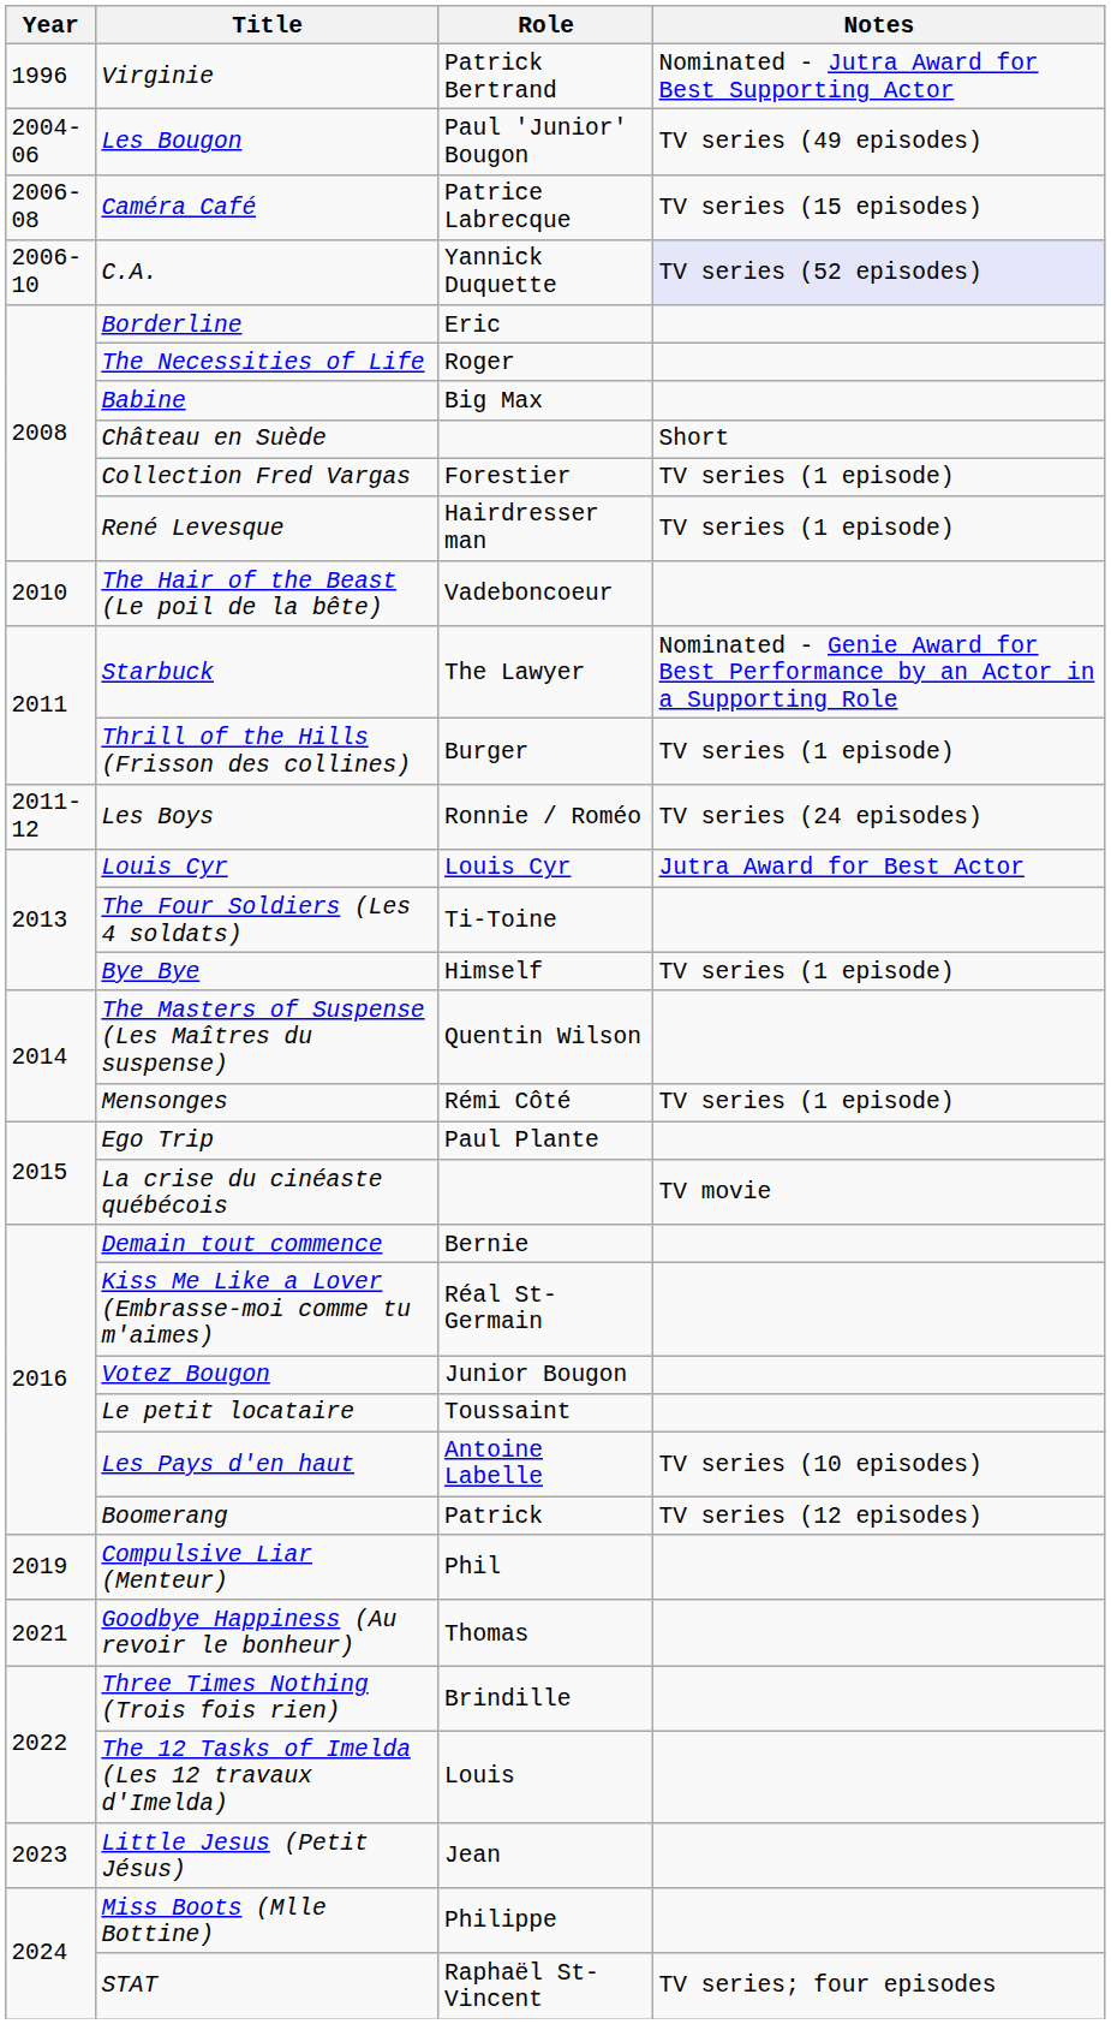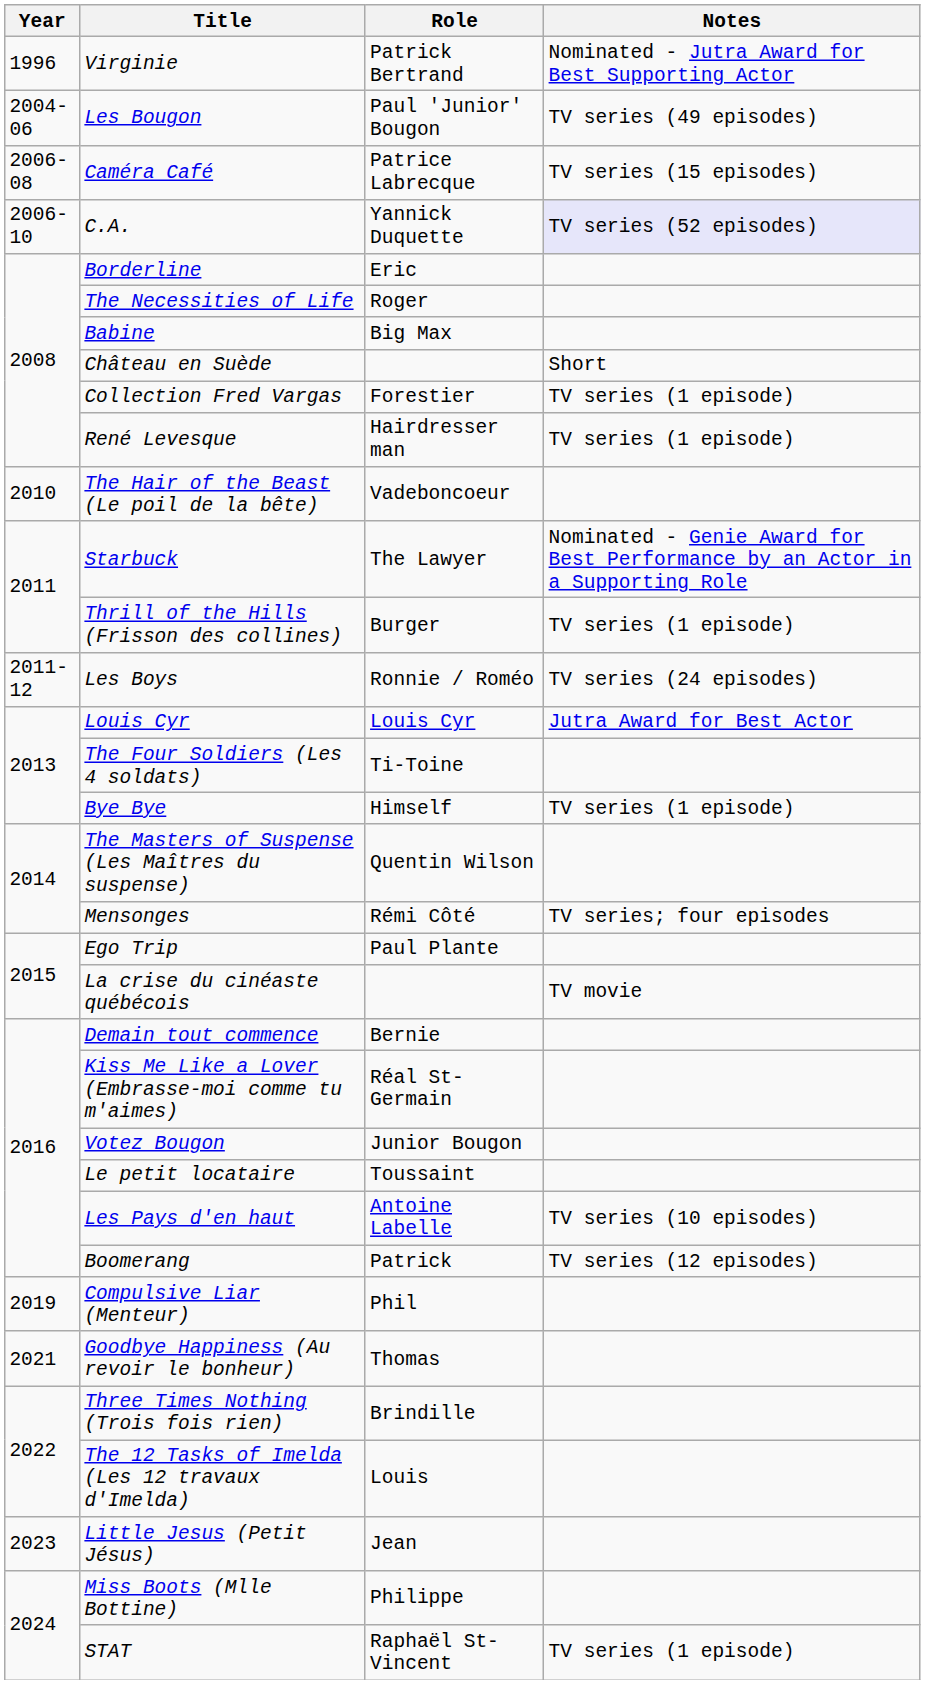 <table class="wikitable">
 <tr>
 <th>Year</th>
 <th>Title</th>
 <th>Role</th>
 <th>Notes</th>
 </tr>
 <tr>
 <td rowspan=1>1996</td>
 <td><em>Virginie</em></td>
 <td>Patrick Bertrand</td>
 <td>Nominated - <a href='#'>Jutra Award for Best Supporting Actor</a></td>
 </tr>
 <tr>
 <td rowspan=1>2004-06</td>
 <td><em><a href='#'>Les Bougon</a></em></td>
 <td>Paul 'Junior' Bougon</td>
 <td>TV series (49 episodes)</td>
 </tr>
 <tr>
 <td rowspan=1>2006-08</td>
 <td><em><a href='#'>Caméra Café</a></em></td>
 <td>Patrice Labrecque</td>
 <td>TV series (15 episodes)</td>
 </tr>
 <tr>
 <td rowspan=1>2006-10</td>
 <td><em>C.A.</em></td>
 <td>Yannick Duquette</td>
 <td style="background: lavender;">TV series (52 episodes)</td>
 </tr>
 <tr>
 <td rowspan=6>2008</td>
 <td><em><a href='#'>Borderline</a></em></td>
 <td>Eric</td>
 <td></td>
 </tr>
 <tr>
 <td><em><a href='#'>The Necessities of Life</a></em></td>
 <td>Roger</td>
 <td></td>
 </tr>
 <tr>
 <td><em><a href='#'>Babine</a></em></td>
 <td>Big Max</td>
 <td></td>
 </tr>
 <tr>
 <td><em>Château en Suède</em></td>
 <td></td>
 <td>Short</td>
 </tr>
 <tr>
 <td><em>Collection Fred Vargas</em></td>
 <td>Forestier</td>
 <td>TV series (1 episode)</td>
 </tr>
 <tr>
 <td><em>René Levesque</em></td>
 <td>Hairdresser man</td>
 <td>TV series (1 episode)</td>
 </tr>
 <tr>
 <td rowspan=1>2010</td>
 <td><em><a href='#'>The Hair of the Beast</a> (Le poil de la bête)</em></td>
 <td>Vadeboncoeur</td>
 <td></td>
 </tr>
 <tr>
 <td rowspan=2>2011</td>
 <td><em><a href='#'>Starbuck</a></em></td>
 <td>The Lawyer</td>
 <td>Nominated - <a href='#'>Genie Award for Best Performance by an Actor in a Supporting Role</a></td>
 </tr>
 <tr>
 <td><em><a href='#'>Thrill of the Hills</a> (Frisson des collines)</em></td>
 <td>Burger</td>
 <td>TV series (1 episode)</td>
 </tr>
 <tr>
 <td rowspan=1>2011-12</td>
 <td><em>Les Boys</em></td>
 <td>Ronnie / Roméo</td>
 <td>TV series (24 episodes)</td>
 </tr>
 <tr>
 <td rowspan=3>2013</td>
 <td><em><a href='#'>Louis Cyr</a></em></td>
 <td><a href='#'>Louis Cyr</a></td>
 <td><a href='#'>Jutra Award for Best Actor</a></td>
 </tr>
 <tr>
 <td><em><a href='#'>The Four Soldiers</a> (Les 4 soldats)</em></td>
 <td>Ti-Toine</td>
 <td></td>
 </tr>
 <tr>
 <td><em><a href='#'>Bye Bye</a></em></td>
 <td>Himself</td>
 <td>TV series (1 episode)</td>
 </tr>
 <tr>
 <td rowspan=2>2014</td>
 <td><em><a href='#'>The Masters of Suspense</a> (Les Maîtres du suspense)</em></td>
 <td>Quentin Wilson</td>
 <td></td>
 </tr>
 <tr>
 <td><em>Mensonges</em></td>
 <td>Rémi Côté</td>
-<td>TV series (1 episode)</td>
+<td>TV series; four episodes</td>
 </tr>
 <tr>
 <td rowspan=2>2015</td>
 <td><em>Ego Trip</em></td>
 <td>Paul Plante</td>
 <td></td>
 </tr>
 <tr>
 <td><em>La crise du cinéaste québécois</em></td>
 <td></td>
 <td>TV movie</td>
 </tr>
 <tr>
 <td rowspan=6>2016</td>
 <td><em><a href='#'>Demain tout commence</a></em></td>
 <td>Bernie</td>
 <td></td>
 </tr>
 <tr>
 <td><em><a href='#'>Kiss Me Like a Lover</a> (Embrasse-moi comme tu m'aimes)</em></td>
 <td>Réal St-Germain</td>
 <td></td>
 </tr>
 <tr>
 <td><em><a href='#'>Votez Bougon</a></em></td>
 <td>Junior Bougon</td>
 <td></td>
 </tr>
 <tr>
 <td><em>Le petit locataire</em></td>
 <td>Toussaint</td>
 <td></td>
 </tr>
 <tr>
 <td><em><a href='#'>Les Pays d'en haut</a></em></td>
 <td><a href='#'>Antoine Labelle</a></td>
 <td>TV series (10 episodes)</td>
 </tr>
 <tr>
 <td><em>Boomerang</em></td>
 <td>Patrick</td>
 <td>TV series (12 episodes)</td>
 </tr>
 <tr>
 <td>2019</td>
 <td><em><a href='#'>Compulsive Liar</a> (Menteur)</em></td>
 <td>Phil</td>
 <td></td>
 </tr>
 <tr>
 <td>2021</td>
 <td><em><a href='#'>Goodbye Happiness</a> (Au revoir le bonheur)</em></td>
 <td>Thomas</td>
 <td></td>
 </tr>
 <tr>
 <td rowspan=2>2022</td>
 <td><em><a href='#'>Three Times Nothing</a> (Trois fois rien)</em></td>
 <td>Brindille</td>
 <td></td>
 </tr>
 <tr>
 <td><em><a href='#'>The 12 Tasks of Imelda</a> (Les 12 travaux d'Imelda)</em></td>
 <td>Louis</td>
 <td></td>
 </tr>
 <tr>
 <td>2023</td>
 <td><em><a href='#'>Little Jesus</a> (Petit Jésus)</em></td>
 <td>Jean</td>
 </tr>
 <tr>
 <td rowspan=2>2024</td>
 <td><em><a href='#'>Miss Boots</a> (Mlle Bottine)</em></td>
 <td>Philippe</td>
 <td></td>
 </tr>
 <tr>
 <td><em>STAT</em></td>
 <td>Raphaël St-Vincent</td>
-<td>TV series; four episodes</td>
+<td>TV series (1 episode)</td>
 </tr>
 </table>
